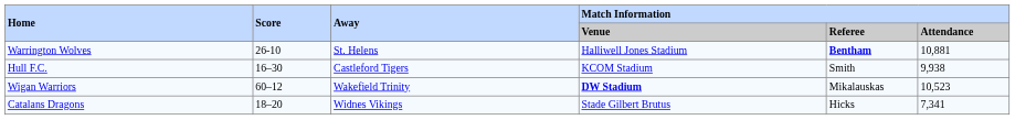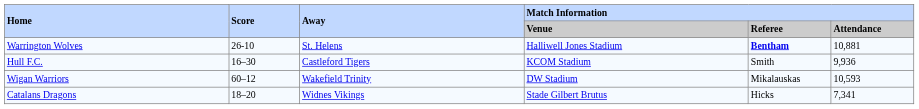 <table border=1 style="border-collapse:collapse; font-size:85%; text-align:left;" cellpadding=3 cellspacing=0 width=100%>
 <tr bgcolor=#C1D8FF>
 <th rowspan=2 width=19%>Home</th>
 <th rowspan=2 width=6%>Score</th>
 <th rowspan=2 width=19%>Away</th>
 <th colspan=6>Match Information</th>
 </tr>
 <tr bgcolor=#CCCCCC>
 <th width=19%>Venue</th>
 <th width=7%>Referee</th>
 <th width=7%>Attendance</th>
 </tr>
 <tr bgcolor=#F5FAFF>
 <td align=left> <a href='#'>Warrington Wolves</a></td>
 <td>26-10</td>
 <td align=left> <a href='#'>St. Helens</a></td>
 <td><a href='#'>Halliwell Jones Stadium</a></td>
 <td><strong><a href='#'>Bentham</a></strong></td>
 <td>10,881</td>
 </tr>
 <tr bgcolor=#F5FAFF>
 <td align=left> <a href='#'>Hull F.C.</a></td>
 <td>16–30</td>
 <td align=left> <a href='#'>Castleford Tigers</a></td>
 <td><a href='#'>KCOM Stadium</a></td>
 <td>Smith</td>
-<td>9,938</td>
+<td>9,936</td>
 </tr>
 <tr bgcolor=#F5FAFF>
 <td align=left> <a href='#'>Wigan Warriors</a></td>
 <td>60–12</td>
 <td align=left> <a href='#'>Wakefield Trinity</a></td>
-<td><strong><a href='#'>DW Stadium</a></strong></td>
+<td><a href='#'>DW Stadium</a></td>
 <td>Mikalauskas</td>
-<td>10,523</td>
+<td>10,593</td>
 </tr>
 <tr bgcolor=#F5FAFF>
 <td align=left> <a href='#'>Catalans Dragons</a></td>
 <td>18–20</td>
 <td align=left> <a href='#'>Widnes Vikings</a></td>
 <td><a href='#'>Stade Gilbert Brutus</a></td>
 <td>Hicks</td>
 <td>7,341</td>
 </tr>
 </table>
